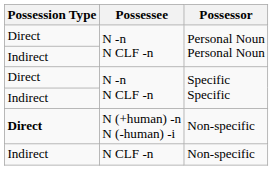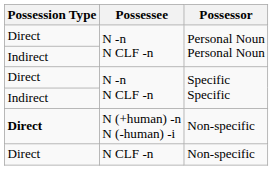 <table class="wikitable">
 <tr>
 <th>Possession Type</th>
 <th>Possessee</th>
 <th>Possessor</th>
 </tr>
 <tr>
 <td>Direct</td>
 <td rowspan="2">N -n<br>N CLF -n</td>
 <td rowspan="2">Personal Noun<br>Personal Noun</td>
 </tr>
 <tr>
 <td>Indirect</td>
 </tr>
 <tr>
 <td>Direct</td>
 <td rowspan="2">N -n<br>N CLF -n</td>
 <td rowspan="2">Specific<br>Specific</td>
 </tr>
 <tr>
 <td>Indirect</td>
 </tr>
 <tr>
 <td><strong>Direct</strong></td>
 <td>N (+human) -n<br>N (-human) -i</td>
 <td>Non-specific</td>
 </tr>
 <tr>
-<td>Indirect</td>
+<td>Direct</td>
 <td>N CLF -n</td>
 <td>Non-specific</td>
 </tr>
 </table>
